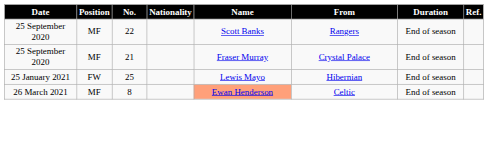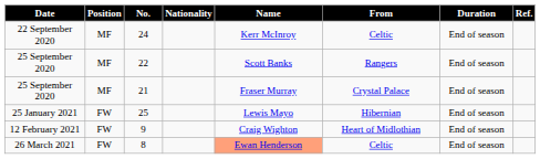 <table class="wikitable"  style="text-align:center; font-size:90%; ">
 <tr>
 <th style="background:#000000; color:white; width:110px;">Date</th>
 <th style="background:#000000; color:white; width:50px;">Position</th>
 <th style="background:#000000; color:white; width:50px;">No.</th>
 <th style="background:#000000; color:white; width:50px;">Nationality</th>
 <th style="background:#000000; color:white; width:150px;">Name</th>
 <th style="background:#000000; color:white; width:165px;">From</th>
 <th style="background:#000000; color:white; width:100px;">Duration</th>
 <th style="background:#000000; color:white; width:25px;">Ref.</th>
+</tr>
+<tr>
+<td>22 September 2020</td>
+<td>MF</td>
+<td>24</td>
+<td></td>
+<td><a href='#'>Kerr McInroy</a></td>
+<td><a href='#'>Celtic</a></td>
+<td>End of season</td>
+<td></td>
 </tr>
 <tr>
 <td>25 September 2020</td>
 <td>MF</td>
 <td>22</td>
 <td></td>
 <td><a href='#'>Scott Banks</a></td>
 <td><a href='#'>Rangers</a></td>
 <td>End of season</td>
 <td></td>
 </tr>
 <tr>
 <td>25 September 2020</td>
 <td>MF</td>
 <td>21</td>
 <td></td>
 <td><a href='#'>Fraser Murray</a></td>
 <td> <a href='#'>Crystal Palace</a></td>
 <td>End of season</td>
 <td></td>
 </tr>
 <tr>
 <td>25 January 2021</td>
 <td>FW</td>
 <td>25</td>
 <td></td>
 <td><a href='#'>Lewis Mayo</a></td>
 <td><a href='#'>Hibernian</a></td>
 <td>End of season</td>
 <td></td>
 </tr>
 <tr>
+<td>12 February 2021</td>
+<td>FW</td>
+<td>9</td>
+<td></td>
+<td><a href='#'>Craig Wighton</a></td>
+<td><a href='#'>Heart of Midlothian</a></td>
+<td>End of season</td>
+<td></td>
+</tr>
+<tr>
 <td>26 March 2021</td>
-<td>MF</td>
+<td>FW</td>
 <td>8</td>
 <td></td>
 <td style="background: lightsalmon;"><a href='#'>Ewan Henderson</a></td>
 <td><a href='#'>Celtic</a></td>
 <td>End of season</td>
 <td></td>
 </tr>
 </table>
